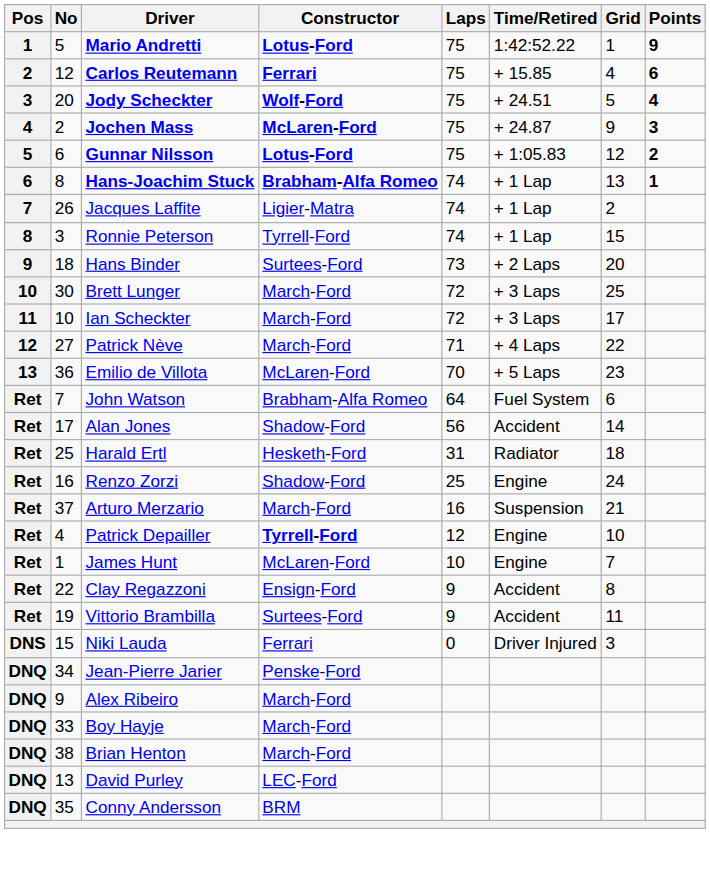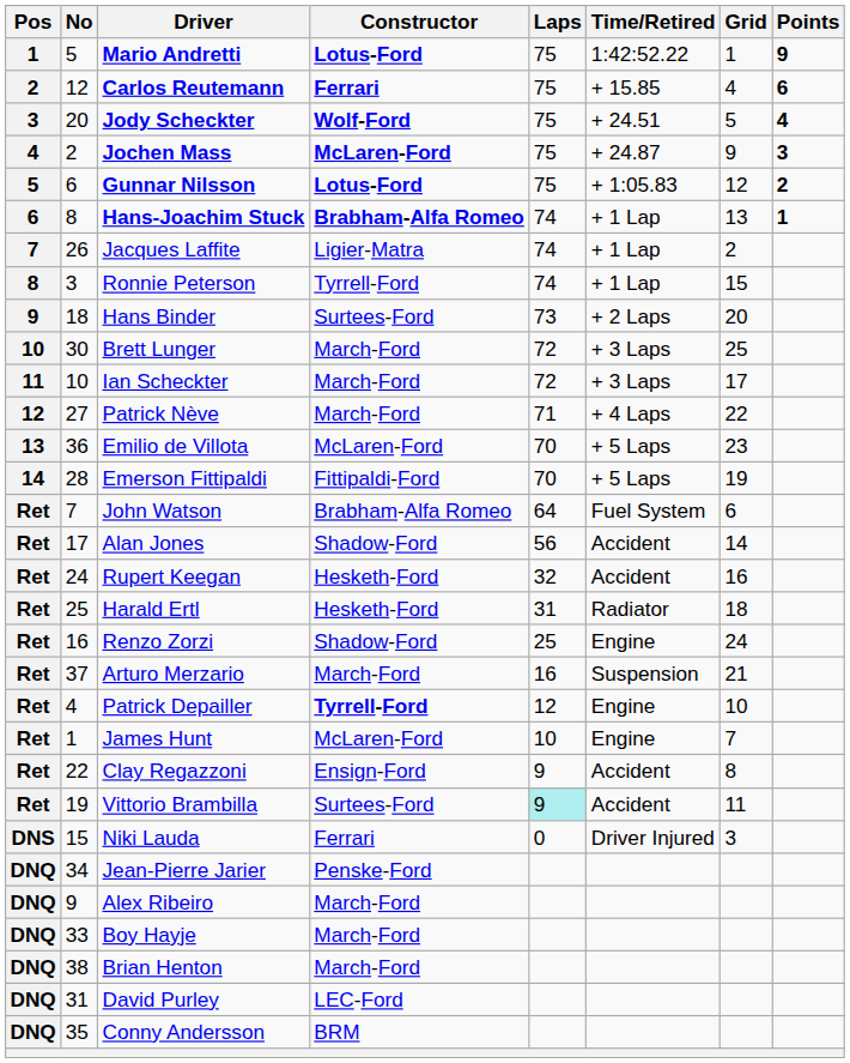 <table class="wikitable" style="font-size: 95%;">
 <tr>
 <th>Pos</th>
 <th>No</th>
 <th>Driver</th>
 <th>Constructor</th>
 <th>Laps</th>
 <th>Time/Retired</th>
 <th>Grid</th>
 <th>Points</th>
 </tr>
 <tr>
 <th>1</th>
 <td>5</td>
 <td> <strong><a href='#'>Mario Andretti</a></strong></td>
 <td><strong><a href='#'>Lotus</a>-<a href='#'>Ford</a></strong></td>
 <td>75</td>
 <td>1:42:52.22</td>
 <td>1</td>
 <td><strong>9</strong></td>
 </tr>
 <tr>
 <th>2</th>
 <td>12</td>
 <td> <strong><a href='#'>Carlos Reutemann</a></strong></td>
 <td><strong><a href='#'>Ferrari</a></strong></td>
 <td>75</td>
 <td>+ 15.85</td>
 <td>4</td>
 <td><strong>6</strong></td>
 </tr>
 <tr>
 <th>3</th>
 <td>20</td>
 <td> <strong><a href='#'>Jody Scheckter</a></strong></td>
 <td><strong><a href='#'>Wolf</a>-<a href='#'>Ford</a></strong></td>
 <td>75</td>
 <td>+ 24.51</td>
 <td>5</td>
 <td><strong>4</strong></td>
 </tr>
 <tr>
 <th>4</th>
 <td>2</td>
 <td> <strong><a href='#'>Jochen Mass</a></strong></td>
 <td><strong><a href='#'>McLaren</a>-<a href='#'>Ford</a></strong></td>
 <td>75</td>
 <td>+ 24.87</td>
 <td>9</td>
 <td><strong>3</strong></td>
 </tr>
 <tr>
 <th>5</th>
 <td>6</td>
 <td> <strong><a href='#'>Gunnar Nilsson</a></strong></td>
 <td><strong><a href='#'>Lotus</a>-<a href='#'>Ford</a></strong></td>
 <td>75</td>
 <td>+ 1:05.83</td>
 <td>12</td>
 <td><strong>2</strong></td>
 </tr>
 <tr>
 <th>6</th>
 <td>8</td>
 <td> <strong><a href='#'>Hans-Joachim Stuck</a></strong></td>
 <td><strong><a href='#'>Brabham</a>-<a href='#'>Alfa Romeo</a></strong></td>
 <td>74</td>
 <td>+ 1 Lap</td>
 <td>13</td>
 <td><strong>1</strong></td>
 </tr>
 <tr>
 <th>7</th>
 <td>26</td>
 <td> <a href='#'>Jacques Laffite</a></td>
 <td><a href='#'>Ligier</a>-<a href='#'>Matra</a></td>
 <td>74</td>
 <td>+ 1 Lap</td>
 <td>2</td>
 <td> </td>
 </tr>
 <tr>
 <th>8</th>
 <td>3</td>
 <td> <a href='#'>Ronnie Peterson</a></td>
 <td><a href='#'>Tyrrell</a>-<a href='#'>Ford</a></td>
 <td>74</td>
 <td>+ 1 Lap</td>
 <td>15</td>
 <td> </td>
 </tr>
 <tr>
 <th>9</th>
 <td>18</td>
 <td> <a href='#'>Hans Binder</a></td>
 <td><a href='#'>Surtees</a>-<a href='#'>Ford</a></td>
 <td>73</td>
 <td>+ 2 Laps</td>
 <td>20</td>
 <td> </td>
 </tr>
 <tr>
 <th>10</th>
 <td>30</td>
 <td> <a href='#'>Brett Lunger</a></td>
 <td><a href='#'>March</a>-<a href='#'>Ford</a></td>
 <td>72</td>
 <td>+ 3 Laps</td>
 <td>25</td>
 <td> </td>
 </tr>
 <tr>
 <th>11</th>
 <td>10</td>
 <td> <a href='#'>Ian Scheckter</a></td>
 <td><a href='#'>March</a>-<a href='#'>Ford</a></td>
 <td>72</td>
 <td>+ 3 Laps</td>
 <td>17</td>
 <td> </td>
 </tr>
 <tr>
 <th>12</th>
 <td>27</td>
 <td> <a href='#'>Patrick Nève</a></td>
 <td><a href='#'>March</a>-<a href='#'>Ford</a></td>
 <td>71</td>
 <td>+ 4 Laps</td>
 <td>22</td>
 <td> </td>
 </tr>
 <tr>
 <th>13</th>
 <td>36</td>
 <td> <a href='#'>Emilio de Villota</a></td>
 <td><a href='#'>McLaren</a>-<a href='#'>Ford</a></td>
 <td>70</td>
 <td>+ 5 Laps</td>
 <td>23</td>
 <td> </td>
 </tr>
 <tr>
+<th>14</th>
+<td>28</td>
+<td> <a href='#'>Emerson Fittipaldi</a></td>
+<td><a href='#'>Fittipaldi</a>-<a href='#'>Ford</a></td>
+<td>70</td>
+<td>+ 5 Laps</td>
+<td>19</td>
+<td> </td>
+</tr>
+<tr>
 <th>Ret</th>
 <td>7</td>
 <td> <a href='#'>John Watson</a></td>
 <td><a href='#'>Brabham</a>-<a href='#'>Alfa Romeo</a></td>
 <td>64</td>
 <td>Fuel System</td>
 <td>6</td>
 <td> </td>
 </tr>
 <tr>
 <th>Ret</th>
 <td>17</td>
 <td> <a href='#'>Alan Jones</a></td>
 <td><a href='#'>Shadow</a>-<a href='#'>Ford</a></td>
 <td>56</td>
 <td>Accident</td>
 <td>14</td>
+<td> </td>
+</tr>
+<tr>
+<th>Ret</th>
+<td>24</td>
+<td> <a href='#'>Rupert Keegan</a></td>
+<td><a href='#'>Hesketh</a>-<a href='#'>Ford</a></td>
+<td>32</td>
+<td>Accident</td>
+<td>16</td>
 <td> </td>
 </tr>
 <tr>
 <th>Ret</th>
 <td>25</td>
 <td> <a href='#'>Harald Ertl</a></td>
 <td><a href='#'>Hesketh</a>-<a href='#'>Ford</a></td>
 <td>31</td>
 <td>Radiator</td>
 <td>18</td>
 <td> </td>
 </tr>
 <tr>
 <th>Ret</th>
 <td>16</td>
 <td> <a href='#'>Renzo Zorzi</a></td>
 <td><a href='#'>Shadow</a>-<a href='#'>Ford</a></td>
 <td>25</td>
 <td>Engine</td>
 <td>24</td>
 <td> </td>
 </tr>
 <tr>
 <th>Ret</th>
 <td>37</td>
 <td> <a href='#'>Arturo Merzario</a></td>
 <td><a href='#'>March</a>-<a href='#'>Ford</a></td>
 <td>16</td>
 <td>Suspension</td>
 <td>21</td>
 <td> </td>
 </tr>
 <tr>
 <th>Ret</th>
 <td>4</td>
 <td> <a href='#'>Patrick Depailler</a></td>
 <td><strong><a href='#'>Tyrrell</a>-<a href='#'>Ford</a></strong></td>
 <td>12</td>
 <td>Engine</td>
 <td>10</td>
 <td> </td>
 </tr>
 <tr>
 <th>Ret</th>
 <td>1</td>
 <td> <a href='#'>James Hunt</a></td>
 <td><a href='#'>McLaren</a>-<a href='#'>Ford</a></td>
 <td>10</td>
 <td>Engine</td>
 <td>7</td>
 <td> </td>
 </tr>
 <tr>
 <th>Ret</th>
 <td>22</td>
 <td> <a href='#'>Clay Regazzoni</a></td>
 <td><a href='#'>Ensign</a>-<a href='#'>Ford</a></td>
 <td>9</td>
 <td>Accident</td>
 <td>8</td>
 <td> </td>
 </tr>
 <tr>
 <th>Ret</th>
 <td>19</td>
 <td> <a href='#'>Vittorio Brambilla</a></td>
 <td><a href='#'>Surtees</a>-<a href='#'>Ford</a></td>
-<td>9</td>
+<td style="background: paleturquoise;">9</td>
 <td>Accident</td>
 <td>11</td>
 <td> </td>
 </tr>
 <tr>
 <th>DNS</th>
 <td>15</td>
 <td> <a href='#'>Niki Lauda</a></td>
 <td><a href='#'>Ferrari</a></td>
 <td>0</td>
 <td>Driver Injured</td>
 <td>3</td>
 <td> </td>
 </tr>
 <tr>
 <th>DNQ</th>
 <td>34</td>
 <td> <a href='#'>Jean-Pierre Jarier</a></td>
 <td><a href='#'>Penske</a>-<a href='#'>Ford</a></td>
 <td> </td>
 <td> </td>
 <td> </td>
 <td> </td>
 </tr>
 <tr>
 <th>DNQ</th>
 <td>9</td>
 <td> <a href='#'>Alex Ribeiro</a></td>
 <td><a href='#'>March</a>-<a href='#'>Ford</a></td>
 <td> </td>
 <td> </td>
 <td> </td>
 <td> </td>
 </tr>
 <tr>
 <th>DNQ</th>
 <td>33</td>
 <td> <a href='#'>Boy Hayje</a></td>
 <td><a href='#'>March</a>-<a href='#'>Ford</a></td>
 <td> </td>
 <td> </td>
 <td> </td>
 <td> </td>
 </tr>
 <tr>
 <th>DNQ</th>
 <td>38</td>
 <td> <a href='#'>Brian Henton</a></td>
 <td><a href='#'>March</a>-<a href='#'>Ford</a></td>
 <td> </td>
 <td> </td>
 <td> </td>
 <td> </td>
 </tr>
 <tr>
 <th>DNQ</th>
-<td>13</td>
+<td>31</td>
 <td> <a href='#'>David Purley</a></td>
 <td><a href='#'>LEC</a>-<a href='#'>Ford</a></td>
 <td> </td>
 <td> </td>
 <td> </td>
 <td> </td>
 </tr>
 <tr>
 <th>DNQ</th>
 <td>35</td>
 <td> <a href='#'>Conny Andersson</a></td>
 <td><a href='#'>BRM</a></td>
 <td> </td>
 <td> </td>
 <td> </td>
 <td> </td>
 </tr>
 <tr>
 <th colspan="8"></th>
 </tr>
 </table>
